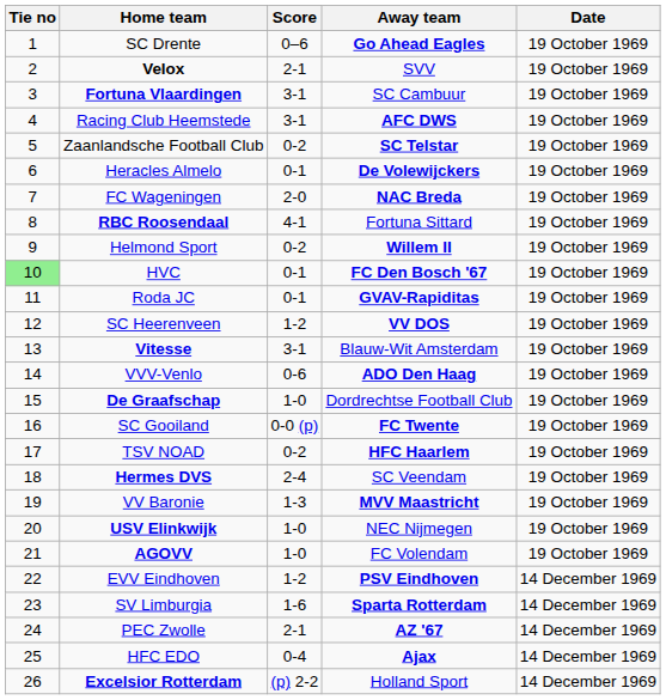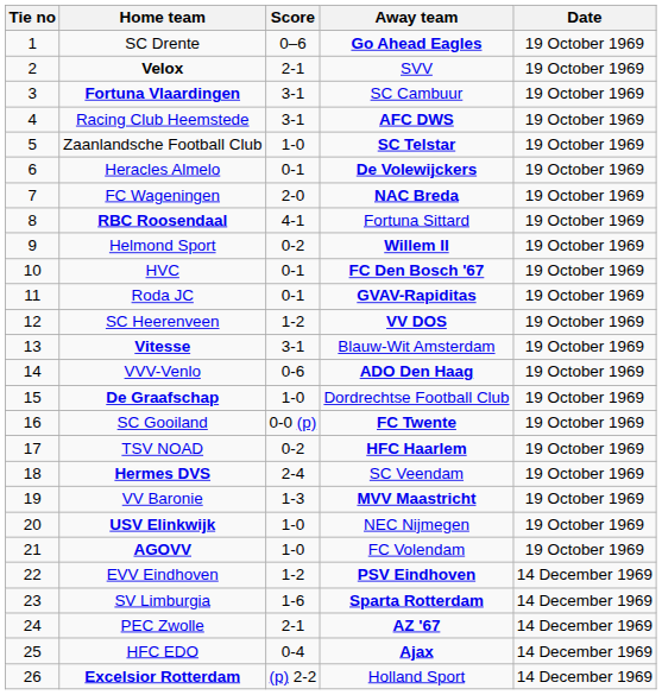 <table class="wikitable" style="text-align: center">
 <tr>
 <th>Tie no</th>
 <th>Home team</th>
 <th>Score</th>
 <th>Away team</th>
 <th>Date</th>
 </tr>
 <tr>
 <td>1</td>
 <td>SC Drente</td>
 <td>0–6</td>
 <td><strong><a href='#'>Go Ahead Eagles</a></strong></td>
 <td>19 October 1969</td>
 </tr>
 <tr>
 <td>2</td>
 <td><strong>Velox</strong></td>
 <td>2-1</td>
 <td><a href='#'>SVV</a></td>
 <td>19 October 1969</td>
 </tr>
 <tr>
 <td>3</td>
 <td><strong><a href='#'>Fortuna Vlaardingen</a></strong></td>
 <td>3-1</td>
 <td><a href='#'>SC Cambuur</a></td>
 <td>19 October 1969</td>
 </tr>
 <tr>
 <td>4</td>
 <td><a href='#'>Racing Club Heemstede</a></td>
 <td>3-1</td>
 <td><strong><a href='#'>AFC DWS</a></strong></td>
 <td>19 October 1969</td>
 </tr>
 <tr>
 <td>5</td>
 <td>Zaanlandsche Football Club</td>
-<td>0-2</td>
+<td>1-0</td>
 <td><strong><a href='#'>SC Telstar</a></strong></td>
 <td>19 October 1969</td>
 </tr>
 <tr>
 <td>6</td>
 <td><a href='#'>Heracles Almelo</a></td>
 <td>0-1</td>
 <td><strong><a href='#'>De Volewijckers</a></strong></td>
 <td>19 October 1969</td>
 </tr>
 <tr>
 <td>7</td>
 <td><a href='#'>FC Wageningen</a></td>
 <td>2-0</td>
 <td><strong><a href='#'>NAC Breda</a></strong></td>
 <td>19 October 1969</td>
 </tr>
 <tr>
 <td>8</td>
 <td><strong><a href='#'>RBC Roosendaal</a></strong></td>
 <td>4-1</td>
 <td><a href='#'>Fortuna Sittard</a></td>
 <td>19 October 1969</td>
 </tr>
 <tr>
 <td>9</td>
 <td><a href='#'>Helmond Sport</a></td>
 <td>0-2</td>
 <td><strong><a href='#'>Willem II</a></strong></td>
 <td>19 October 1969</td>
 </tr>
 <tr>
-<td style="background: lightgreen;">10</td>
+<td>10</td>
 <td><a href='#'>HVC</a></td>
 <td>0-1</td>
 <td><strong><a href='#'>FC Den Bosch '67</a></strong></td>
 <td>19 October 1969</td>
 </tr>
 <tr>
 <td>11</td>
 <td><a href='#'>Roda JC</a></td>
 <td>0-1</td>
 <td><strong><a href='#'>GVAV-Rapiditas</a></strong></td>
 <td>19 October 1969</td>
 </tr>
 <tr>
 <td>12</td>
 <td><a href='#'>SC Heerenveen</a></td>
 <td>1-2</td>
 <td><strong><a href='#'>VV DOS</a></strong></td>
 <td>19 October 1969</td>
 </tr>
 <tr>
 <td>13</td>
 <td><strong><a href='#'>Vitesse</a></strong></td>
 <td>3-1</td>
 <td><a href='#'>Blauw-Wit Amsterdam</a></td>
 <td>19 October 1969</td>
 </tr>
 <tr>
 <td>14</td>
 <td><a href='#'>VVV-Venlo</a></td>
 <td>0-6</td>
 <td><strong><a href='#'>ADO Den Haag</a></strong></td>
 <td>19 October 1969</td>
 </tr>
 <tr>
 <td>15</td>
 <td><strong><a href='#'>De Graafschap</a></strong></td>
 <td>1-0</td>
 <td><a href='#'>Dordrechtse Football Club</a></td>
 <td>19 October 1969</td>
 </tr>
 <tr>
 <td>16</td>
 <td><a href='#'>SC Gooiland</a></td>
 <td>0-0 <a href='#'>(p)</a></td>
 <td><strong><a href='#'>FC Twente</a></strong></td>
 <td>19 October 1969</td>
 </tr>
 <tr>
 <td>17</td>
 <td><a href='#'>TSV NOAD</a></td>
 <td>0-2</td>
 <td><strong><a href='#'>HFC Haarlem</a></strong></td>
 <td>19 October 1969</td>
 </tr>
 <tr>
 <td>18</td>
 <td><strong><a href='#'>Hermes DVS</a></strong></td>
 <td>2-4</td>
 <td><a href='#'>SC Veendam</a></td>
 <td>19 October 1969</td>
 </tr>
 <tr>
 <td>19</td>
 <td><a href='#'>VV Baronie</a></td>
 <td>1-3</td>
 <td><strong><a href='#'>MVV Maastricht</a></strong></td>
 <td>19 October 1969</td>
 </tr>
 <tr>
 <td>20</td>
 <td><strong><a href='#'>USV Elinkwijk</a></strong></td>
 <td>1-0</td>
 <td><a href='#'>NEC Nijmegen</a></td>
 <td>19 October 1969</td>
 </tr>
 <tr>
 <td>21</td>
 <td><strong><a href='#'>AGOVV</a></strong></td>
 <td>1-0</td>
 <td><a href='#'>FC Volendam</a></td>
 <td>19 October 1969</td>
 </tr>
 <tr>
 <td>22</td>
 <td><a href='#'>EVV Eindhoven</a></td>
 <td>1-2</td>
 <td><strong><a href='#'>PSV Eindhoven</a></strong></td>
 <td>14 December 1969</td>
 </tr>
 <tr>
 <td>23</td>
 <td><a href='#'>SV Limburgia</a></td>
 <td>1-6</td>
 <td><strong><a href='#'>Sparta Rotterdam</a></strong></td>
 <td>14 December 1969</td>
 </tr>
 <tr>
 <td>24</td>
 <td><a href='#'>PEC Zwolle</a></td>
 <td>2-1</td>
 <td><strong><a href='#'>AZ '67</a></strong></td>
 <td>14 December 1969</td>
 </tr>
 <tr>
 <td>25</td>
 <td><a href='#'>HFC EDO</a></td>
 <td>0-4</td>
 <td><strong><a href='#'>Ajax</a></strong></td>
 <td>14 December 1969</td>
 </tr>
 <tr>
 <td>26</td>
 <td><strong><a href='#'>Excelsior Rotterdam</a></strong></td>
 <td><a href='#'>(p)</a> 2-2</td>
 <td><a href='#'>Holland Sport</a></td>
 <td>14 December 1969</td>
 </tr>
 </table>
